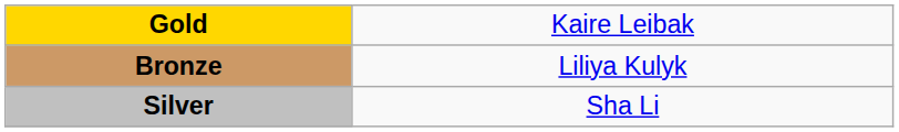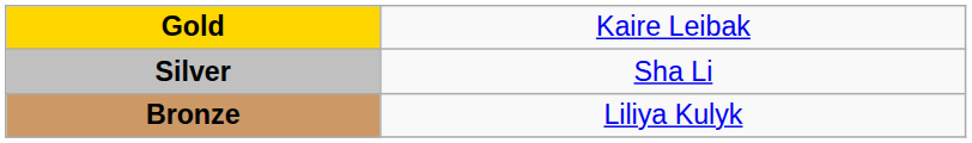 <table class="wikitable" style="text-align:center; " width="35%">
 <tr>
 <td bgcolor="gold"><strong>Gold</strong></td>
 <td><a href='#'>Kaire Leibak</a><br>  <small><em></em></small></td>
 </tr>
 <tr>
+<td bgcolor="silver"><strong>Silver</strong></td>
+<td><a href='#'>Sha Li</a><br>  <small><em></em></small></td>
+</tr>
+<tr>
 <td bgcolor="CC9966"><strong>Bronze</strong></td>
 <td><a href='#'>Liliya Kulyk</a><br>  <small><em></em></small></td>
 </tr>
-<tr>
-<td bgcolor="silver"><strong>Silver</strong></td>
-<td><a href='#'>Sha Li</a><br>  <small><em></em></small></td>
-</tr>
 </table>
